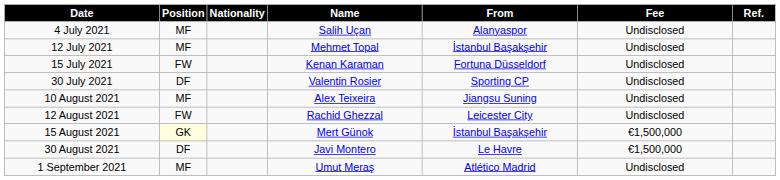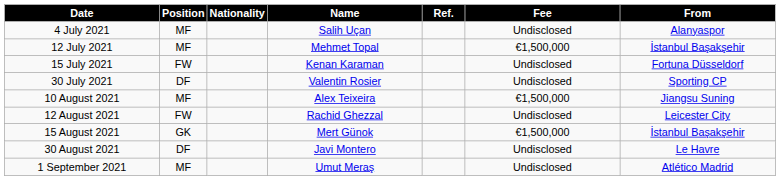 <table class="wikitable"  style="text-align:center; font-size:90%; ">
 <tr>
 <th style="background:#000000; color:white; width:200px;">Date</th>
 <th style="background:#000000; color:white; width:50px;">Position</th>
 <th style="background:#000000; color:white; width:50px;">Nationality</th>
 <th style="background:#000000; color:white; width:200px;">Name</th>
+<th style="background:#000000; color:white; width:50px;">Ref.</th>
+<th style="background:#000000; color:white; width:200px;">Fee</th>
 <th style="background:#000000; color:white; width:200px;">From</th>
-<th style="background:#000000; color:white; width:200px;">Fee</th>
-<th style="background:#000000; color:white; width:50px;">Ref.</th>
 </tr>
 <tr>
 <td>4 July 2021</td>
 <td>MF</td>
 <td></td>
 <td><a href='#'>Salih Uçan</a></td>
+<td></td>
+<td>Undisclosed</td>
 <td><a href='#'>Alanyaspor</a></td>
-<td>Undisclosed</td>
-<td></td>
 </tr>
 <tr>
 <td>12 July 2021</td>
 <td>MF</td>
 <td></td>
 <td><a href='#'>Mehmet Topal</a></td>
+<td></td>
+<td>€1,500,000</td>
 <td><a href='#'>İstanbul Başakşehir</a></td>
-<td>Undisclosed</td>
-<td></td>
 </tr>
 <tr>
 <td>15 July 2021</td>
 <td>FW</td>
 <td></td>
 <td><a href='#'>Kenan Karaman</a></td>
+<td></td>
+<td>Undisclosed</td>
 <td><a href='#'>Fortuna Düsseldorf</a></td>
-<td>Undisclosed</td>
-<td></td>
 </tr>
 <tr>
 <td>30 July 2021</td>
 <td>DF</td>
 <td></td>
 <td><a href='#'>Valentin Rosier</a></td>
+<td></td>
+<td>Undisclosed</td>
 <td><a href='#'>Sporting CP</a></td>
-<td>Undisclosed</td>
-<td></td>
 </tr>
 <tr>
 <td>10 August 2021</td>
 <td>MF</td>
 <td></td>
 <td><a href='#'>Alex Teixeira</a></td>
+<td></td>
+<td>€1,500,000</td>
 <td><a href='#'>Jiangsu Suning</a></td>
-<td>Undisclosed</td>
-<td></td>
 </tr>
 <tr>
 <td>12 August 2021</td>
 <td>FW</td>
 <td></td>
 <td><a href='#'>Rachid Ghezzal</a></td>
+<td></td>
+<td>Undisclosed</td>
 <td><a href='#'>Leicester City</a></td>
-<td>Undisclosed</td>
-<td></td>
 </tr>
 <tr>
 <td>15 August 2021</td>
-<td style="background: lightyellow;">GK</td>
+<td>GK</td>
 <td></td>
 <td><a href='#'>Mert Günok</a></td>
+<td></td>
+<td>€1,500,000</td>
 <td><a href='#'>İstanbul Başakşehir</a></td>
-<td>€1,500,000</td>
-<td></td>
 </tr>
 <tr>
 <td>30 August 2021</td>
 <td>DF</td>
 <td></td>
 <td><a href='#'>Javi Montero</a></td>
+<td></td>
+<td>Undisclosed</td>
 <td><a href='#'>Le Havre</a></td>
-<td>€1,500,000</td>
-<td></td>
 </tr>
 <tr>
 <td>1 September 2021</td>
 <td>MF</td>
 <td></td>
 <td><a href='#'>Umut Meraş</a></td>
+<td></td>
+<td>Undisclosed</td>
 <td><a href='#'>Atlético Madrid</a></td>
-<td>Undisclosed</td>
-<td></td>
 </tr>
 </table>
